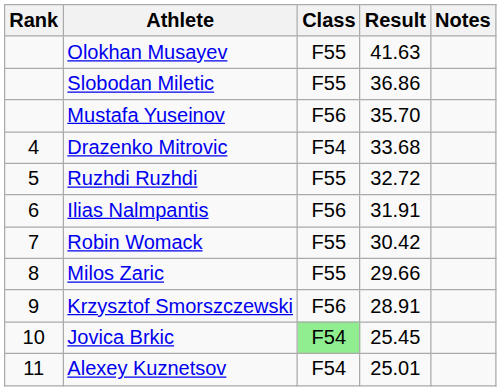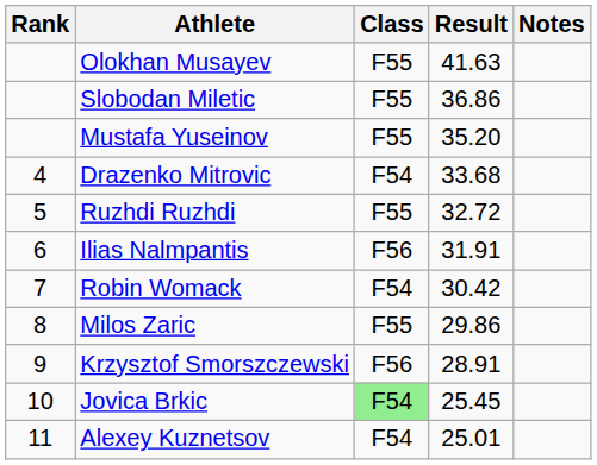 <table class="wikitable sortable" style="text-align:center">
 <tr>
 <th>Rank</th>
 <th>Athlete</th>
 <th>Class</th>
 <th>Result</th>
 <th>Notes</th>
 </tr>
 <tr>
 <td></td>
 <td style="text-align:left"><a href='#'>Olokhan Musayev</a><br></td>
 <td>F55</td>
 <td>41.63</td>
 <td></td>
 </tr>
 <tr>
 <td></td>
 <td style="text-align:left"><a href='#'>Slobodan Miletic</a><br></td>
 <td>F55</td>
 <td>36.86</td>
 <td></td>
 </tr>
 <tr>
 <td></td>
 <td style="text-align:left"><a href='#'>Mustafa Yuseinov</a><br></td>
-<td>F56</td>
-<td>35.70</td>
+<td>F55</td>
+<td>35.20</td>
 <td></td>
 </tr>
 <tr>
 <td>4</td>
 <td style="text-align:left"><a href='#'>Drazenko Mitrovic</a><br></td>
 <td>F54</td>
 <td>33.68</td>
 <td></td>
 </tr>
 <tr>
 <td>5</td>
 <td style="text-align:left"><a href='#'>Ruzhdi Ruzhdi</a><br></td>
 <td>F55</td>
 <td>32.72</td>
 <td></td>
 </tr>
 <tr>
 <td>6</td>
 <td style="text-align:left"><a href='#'>Ilias Nalmpantis</a><br></td>
 <td>F56</td>
 <td>31.91</td>
 <td></td>
 </tr>
 <tr>
 <td>7</td>
 <td style="text-align:left"><a href='#'>Robin Womack</a><br></td>
-<td>F55</td>
+<td>F54</td>
 <td>30.42</td>
 <td></td>
 </tr>
 <tr>
 <td>8</td>
 <td style="text-align:left"><a href='#'>Milos Zaric</a><br></td>
 <td>F55</td>
-<td>29.66</td>
+<td>29.86</td>
 <td></td>
 </tr>
 <tr>
 <td>9</td>
 <td style="text-align:left"><a href='#'>Krzysztof Smorszczewski</a><br></td>
 <td>F56</td>
 <td>28.91</td>
 <td></td>
 </tr>
 <tr>
 <td>10</td>
 <td style="text-align:left"><a href='#'>Jovica Brkic</a><br></td>
 <td style="background: lightgreen;">F54</td>
 <td>25.45</td>
 <td></td>
 </tr>
 <tr>
 <td>11</td>
 <td style="text-align:left"><a href='#'>Alexey Kuznetsov</a><br></td>
 <td>F54</td>
 <td>25.01</td>
 <td></td>
 </tr>
 </table>
